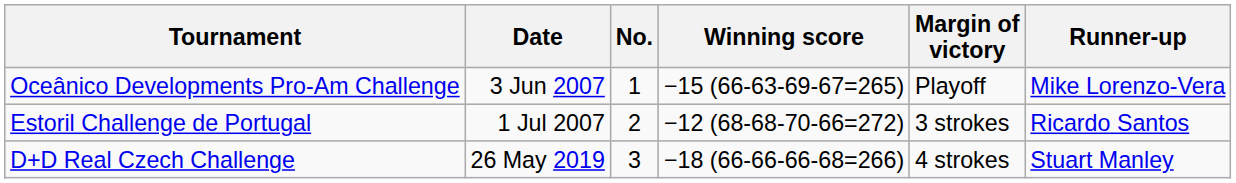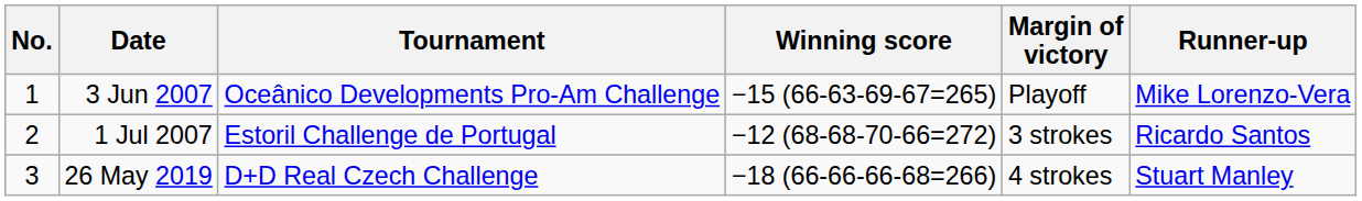 <table class="wikitable" style="font-size:95%;">
 <tr>
+<th>No.</th>
+<th>Date</th>
 <th>Tournament</th>
-<th>Date</th>
-<th>No.</th>
 <th>Winning score</th>
 <th>Margin of<br>victory</th>
 <th>Runner-up</th>
 </tr>
 <tr>
+<td align=center>1</td>
+<td align=right>3 Jun <a href='#'>2007</a></td>
 <td><a href='#'>Oceânico Developments Pro-Am Challenge</a></td>
-<td align=right>3 Jun <a href='#'>2007</a></td>
-<td align=center>1</td>
 <td>−15 (66-63-69-67=265)</td>
 <td>Playoff</td>
 <td> <a href='#'>Mike Lorenzo-Vera</a></td>
 </tr>
 <tr>
+<td align=center>2</td>
+<td align=right>1 Jul 2007</td>
 <td><a href='#'>Estoril Challenge de Portugal</a></td>
-<td align=right>1 Jul 2007</td>
-<td align=center>2</td>
 <td>−12 (68-68-70-66=272)</td>
 <td>3 strokes</td>
 <td> <a href='#'>Ricardo Santos</a></td>
 </tr>
 <tr>
+<td align=center>3</td>
+<td align=right>26 May <a href='#'>2019</a></td>
 <td><a href='#'>D+D Real Czech Challenge</a></td>
-<td align=right>26 May <a href='#'>2019</a></td>
-<td align=center>3</td>
 <td>−18 (66-66-66-68=266)</td>
 <td>4 strokes</td>
 <td> <a href='#'>Stuart Manley</a></td>
 </tr>
 </table>
